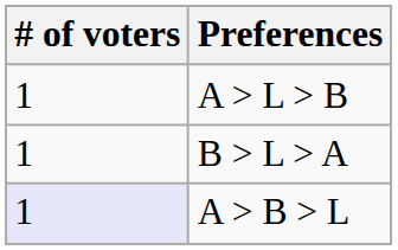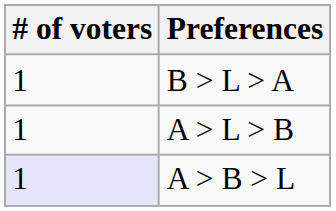 <table class="wikitable">
 <tr>
 <th># of voters</th>
 <th>Preferences</th>
 </tr>
 <tr>
 <td>1</td>
-<td>A > L > B</td>
+<td>B > L > A</td>
 </tr>
 <tr>
 <td>1</td>
-<td>B > L > A</td>
+<td>A > L > B</td>
 </tr>
 <tr>
 <td style="background: lavender;">1</td>
 <td>A > B > L</td>
 </tr>
 </table>
